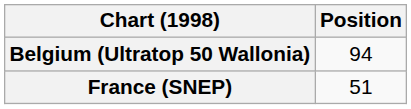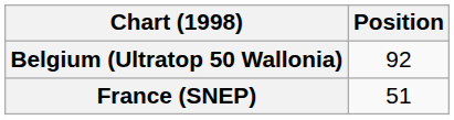 <table class="wikitable sortable plainrowheaders" style="text-align:center">
 <tr>
 <th>Chart (1998)</th>
 <th>Position</th>
 </tr>
 <tr>
 <th scope="row">Belgium (Ultratop 50 Wallonia)</th>
-<td>94</td>
+<td>92</td>
 </tr>
 <tr>
 <th scope="row">France (SNEP)</th>
 <td>51</td>
 </tr>
 </table>
